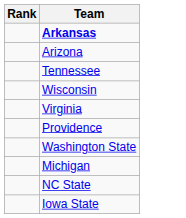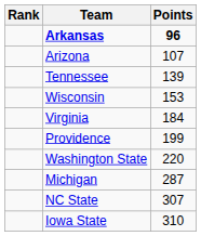 <table class="wikitable sortable" style="text-align:center">
 <tr>
 <th>Rank</th>
 <th>Team</th>
+<th>Points</th>
 </tr>
 <tr>
 <td></td>
 <td align=left><strong><a href='#'>Arkansas</a></strong></td>
+<td><strong>96</strong></td>
 </tr>
 <tr>
 <td></td>
 <td align=left><a href='#'>Arizona</a></td>
+<td>107</td>
 </tr>
 <tr>
 <td></td>
 <td align=left><a href='#'>Tennessee</a></td>
+<td>139</td>
 </tr>
 <tr>
 <td></td>
 <td align=left><a href='#'>Wisconsin</a></td>
+<td>153</td>
 </tr>
 <tr>
 <td></td>
 <td align=left><a href='#'>Virginia</a></td>
+<td>184</td>
 </tr>
 <tr>
 <td></td>
 <td align=left><a href='#'>Providence</a></td>
+<td>199</td>
 </tr>
 <tr>
 <td></td>
 <td align=left><a href='#'>Washington State</a></td>
+<td>220</td>
 </tr>
 <tr>
 <td></td>
 <td align=left><a href='#'>Michigan</a></td>
+<td>287</td>
 </tr>
 <tr>
 <td></td>
 <td align=left><a href='#'>NC State</a></td>
+<td>307</td>
 </tr>
 <tr>
 <td></td>
 <td align=left><a href='#'>Iowa State</a></td>
+<td>310</td>
 </tr>
 </table>
